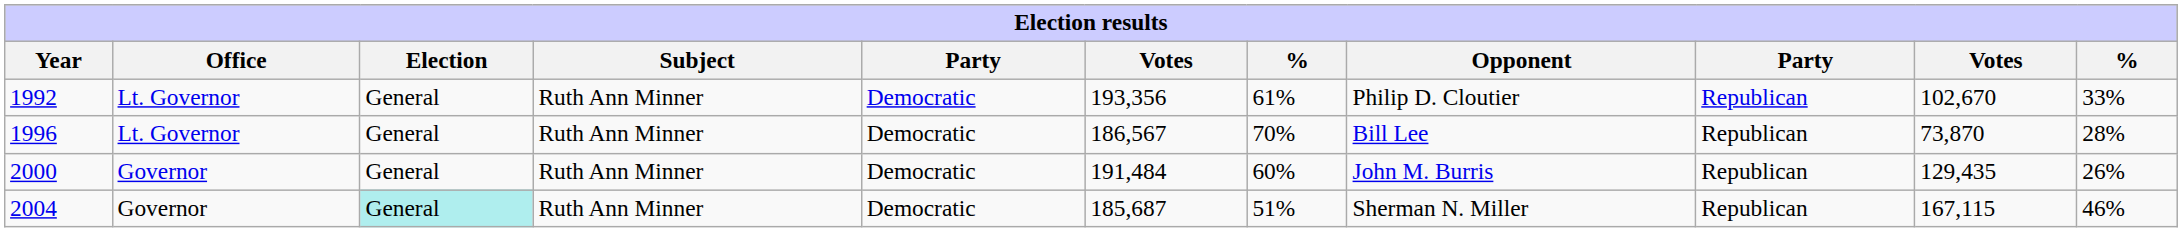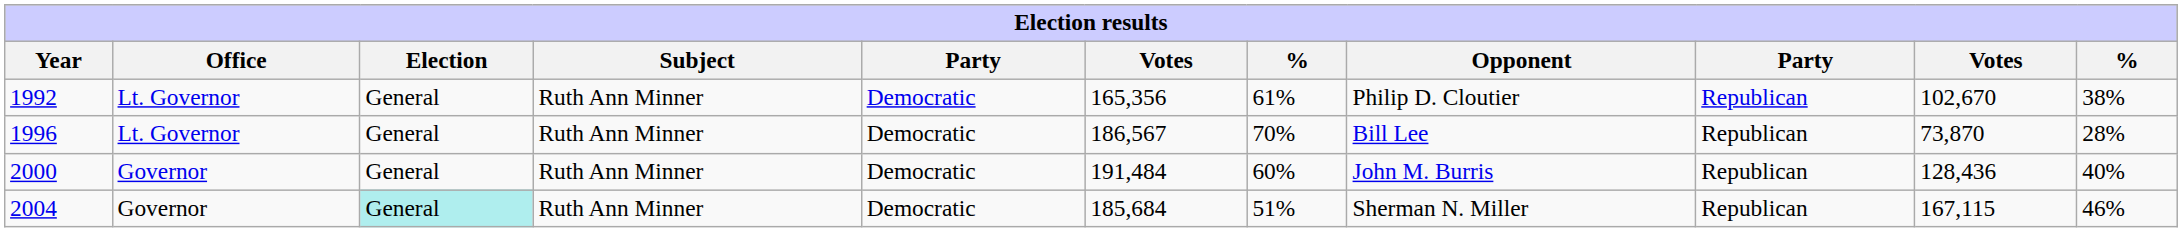 <table class=wikitable style="width: 94%" style="text-align: center;" align="center">
 <tr bgcolor=#cccccc>
 <th colspan=13 style="background: #ccccff;">Election results</th>
 </tr>
 <tr>
 <th><strong>Year</strong></th>
 <th><strong>Office</strong></th>
 <th><strong>Election</strong></th>
 <th><strong>Subject</strong></th>
 <th><strong>Party</strong></th>
 <th><strong>Votes</strong></th>
 <th><strong>%</strong></th>
 <th><strong>Opponent</strong></th>
 <th><strong>Party</strong></th>
 <th><strong>Votes</strong></th>
 <th><strong>%</strong></th>
 </tr>
 <tr>
 <td><a href='#'>1992</a></td>
 <td><a href='#'>Lt. Governor</a></td>
 <td>General</td>
 <td>Ruth Ann Minner</td>
 <td><a href='#'>Democratic</a></td>
-<td>193,356</td>
+<td>165,356</td>
 <td>61%</td>
 <td>Philip D. Cloutier</td>
 <td><a href='#'>Republican</a></td>
 <td>102,670</td>
-<td>33%</td>
+<td>38%</td>
 </tr>
 <tr>
 <td><a href='#'>1996</a></td>
 <td><a href='#'>Lt. Governor</a></td>
 <td>General</td>
 <td>Ruth Ann Minner</td>
 <td>Democratic</td>
 <td>186,567</td>
 <td>70%</td>
 <td><a href='#'>Bill Lee</a></td>
 <td>Republican</td>
 <td>73,870</td>
 <td>28%</td>
 </tr>
 <tr>
 <td><a href='#'>2000</a></td>
 <td><a href='#'>Governor</a></td>
 <td>General</td>
 <td>Ruth Ann Minner</td>
 <td>Democratic</td>
 <td>191,484</td>
 <td>60%</td>
 <td><a href='#'>John M. Burris</a></td>
 <td>Republican</td>
-<td>129,435</td>
-<td>26%</td>
+<td>128,436</td>
+<td>40%</td>
 </tr>
 <tr>
 <td><a href='#'>2004</a></td>
 <td>Governor</td>
 <td style="background: paleturquoise;">General</td>
 <td>Ruth Ann Minner</td>
 <td>Democratic</td>
-<td>185,687</td>
+<td>185,684</td>
 <td>51%</td>
 <td>Sherman N. Miller</td>
 <td>Republican</td>
 <td>167,115</td>
 <td>46%</td>
 </tr>
 </table>
